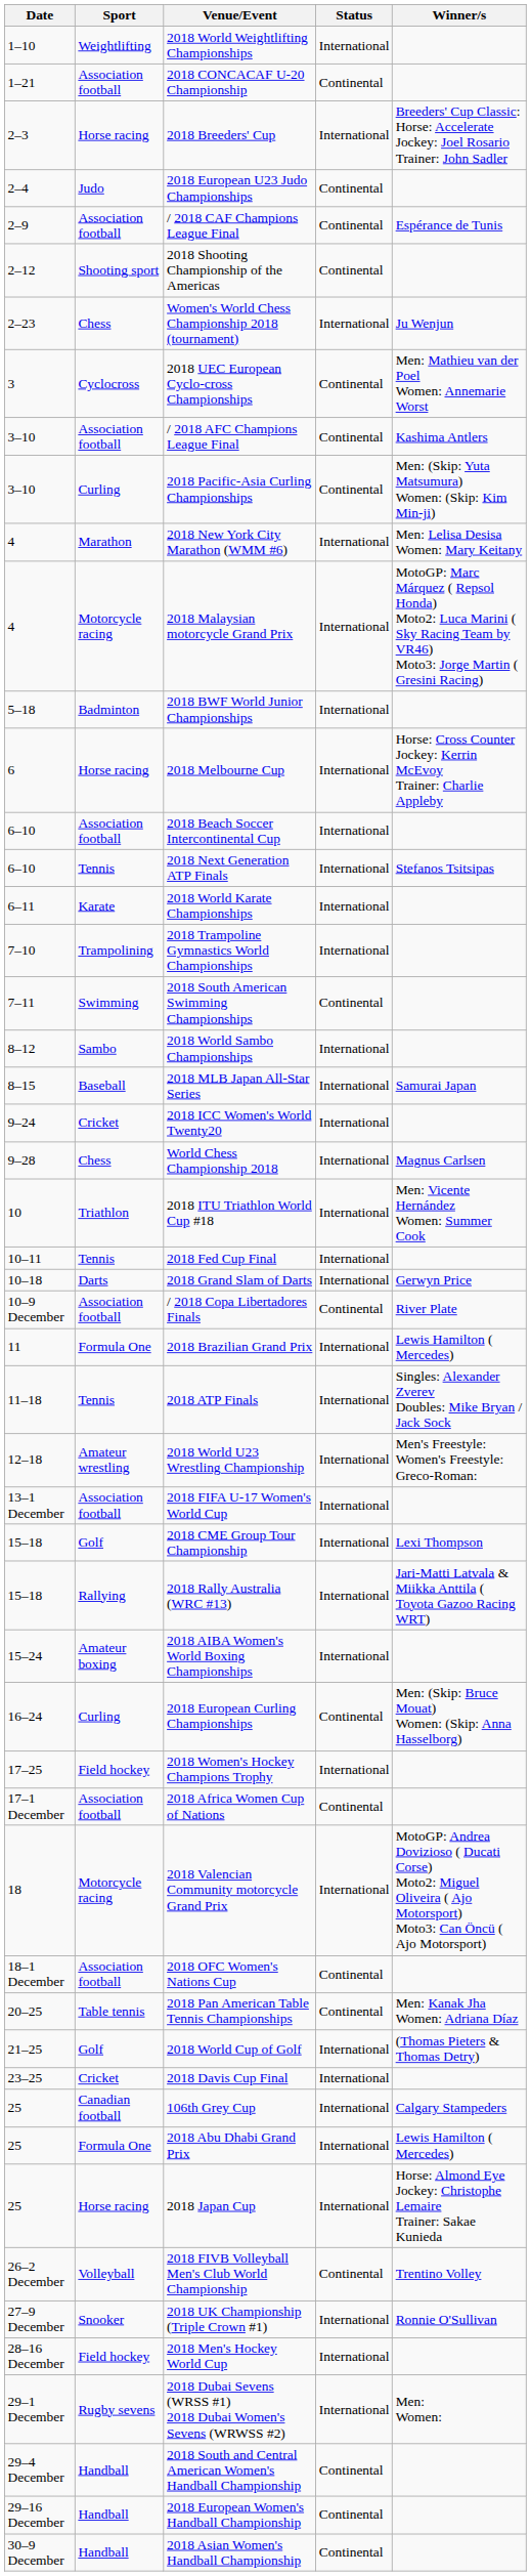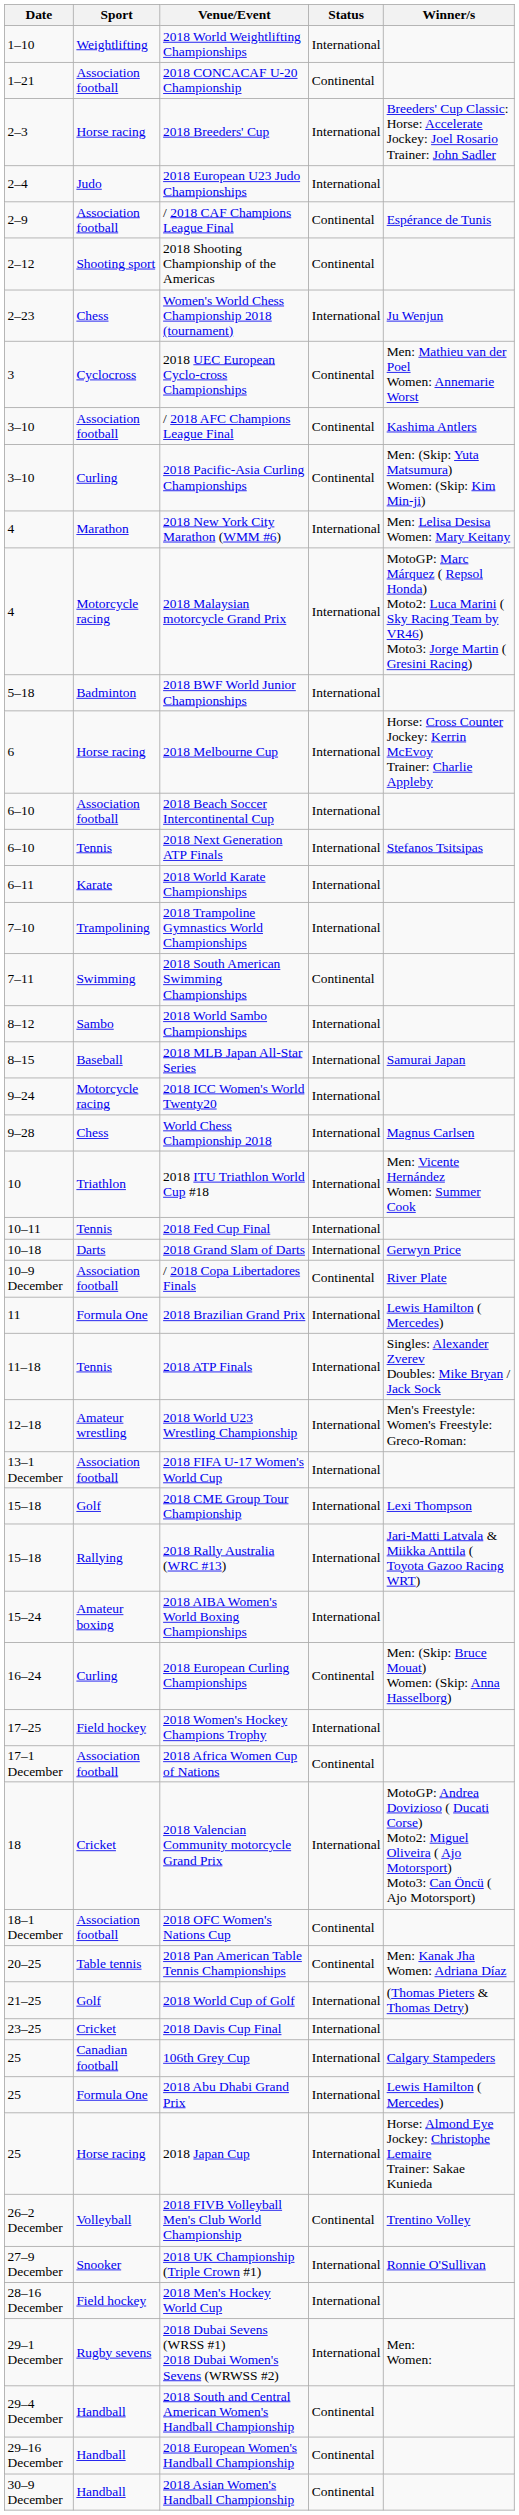 <table class="wikitable sortable">
 <tr>
 <th>Date</th>
 <th>Sport</th>
 <th>Venue/Event</th>
 <th>Status</th>
 <th>Winner/s</th>
 </tr>
 <tr>
 <td>1–10</td>
 <td><a href='#'>Weightlifting</a></td>
 <td> <a href='#'>2018 World Weightlifting Championships</a></td>
 <td>International</td>
 <td></td>
 </tr>
 <tr>
 <td>1–21</td>
 <td><a href='#'>Association football</a></td>
 <td> <a href='#'>2018 CONCACAF U-20 Championship</a></td>
 <td>Continental</td>
 <td></td>
 </tr>
 <tr>
 <td>2–3</td>
 <td><a href='#'>Horse racing</a></td>
 <td> <a href='#'>2018 Breeders' Cup</a></td>
 <td>International</td>
 <td><a href='#'>Breeders' Cup Classic</a>:<br>Horse:  <a href='#'>Accelerate</a><br> Jockey:  <a href='#'>Joel Rosario</a><br> Trainer:  <a href='#'>John Sadler</a></td>
 </tr>
 <tr>
 <td>2–4</td>
 <td><a href='#'>Judo</a></td>
 <td> <a href='#'>2018 European U23 Judo Championships</a></td>
-<td>Continental</td>
+<td>International</td>
 <td></td>
 </tr>
 <tr>
 <td>2–9</td>
 <td><a href='#'>Association football</a></td>
 <td>/ <a href='#'>2018 CAF Champions League Final</a></td>
 <td>Continental</td>
 <td> <a href='#'>Espérance de Tunis</a></td>
 </tr>
 <tr>
 <td>2–12</td>
 <td><a href='#'>Shooting sport</a></td>
 <td> 2018 Shooting Championship of the Americas</td>
 <td>Continental</td>
 <td></td>
 </tr>
 <tr>
 <td>2–23</td>
 <td><a href='#'>Chess</a></td>
 <td> <a href='#'>Women's World Chess Championship 2018 (tournament)</a></td>
 <td>International</td>
 <td> <a href='#'>Ju Wenjun</a></td>
 </tr>
 <tr>
 <td>3</td>
 <td><a href='#'>Cyclocross</a></td>
 <td> 2018 <a href='#'>UEC European Cyclo-cross Championships</a></td>
 <td>Continental</td>
 <td>Men:  <a href='#'>Mathieu van der Poel</a><br>Women:  <a href='#'>Annemarie Worst</a></td>
 </tr>
 <tr>
 <td>3–10</td>
 <td><a href='#'>Association football</a></td>
 <td>/ <a href='#'>2018 AFC Champions League Final</a></td>
 <td>Continental</td>
 <td> <a href='#'>Kashima Antlers</a></td>
 </tr>
 <tr>
 <td>3–10</td>
 <td><a href='#'>Curling</a></td>
 <td> <a href='#'>2018 Pacific-Asia Curling Championships</a></td>
 <td>Continental</td>
 <td>Men:  (Skip: <a href='#'>Yuta Matsumura</a>)<br>Women:  (Skip: <a href='#'>Kim Min-ji</a>)</td>
 </tr>
 <tr>
 <td>4</td>
 <td><a href='#'>Marathon</a></td>
 <td> <a href='#'>2018 New York City Marathon</a> (<a href='#'>WMM #6</a>)</td>
 <td>International</td>
 <td>Men:  <a href='#'>Lelisa Desisa</a><br>Women:  <a href='#'>Mary Keitany</a></td>
 </tr>
 <tr>
 <td>4</td>
 <td><a href='#'>Motorcycle racing</a></td>
 <td> <a href='#'>2018 Malaysian motorcycle Grand Prix</a></td>
 <td>International</td>
 <td>MotoGP:  <a href='#'>Marc Márquez</a> ( <a href='#'>Repsol Honda</a>) <br>Moto2:  <a href='#'>Luca Marini</a> ( <a href='#'>Sky Racing Team by VR46</a>) <br>Moto3:  <a href='#'>Jorge Martin</a> ( <a href='#'>Gresini Racing</a>)</td>
 </tr>
 <tr>
 <td>5–18</td>
 <td><a href='#'>Badminton</a></td>
 <td> <a href='#'>2018 BWF World Junior Championships</a></td>
 <td>International</td>
 <td></td>
 </tr>
 <tr>
 <td>6</td>
 <td><a href='#'>Horse racing</a></td>
 <td> <a href='#'>2018 Melbourne Cup</a></td>
 <td>International</td>
 <td>Horse:  <a href='#'>Cross Counter</a><br> Jockey:  <a href='#'>Kerrin McEvoy</a><br>Trainer:  <a href='#'>Charlie Appleby</a></td>
 </tr>
 <tr>
 <td>6–10</td>
 <td><a href='#'>Association football</a></td>
 <td> <a href='#'>2018 Beach Soccer Intercontinental Cup</a></td>
 <td>International</td>
 <td></td>
 </tr>
 <tr>
 <td>6–10</td>
 <td><a href='#'>Tennis</a></td>
 <td> <a href='#'>2018 Next Generation ATP Finals</a></td>
 <td>International</td>
 <td> <a href='#'>Stefanos Tsitsipas</a></td>
 </tr>
 <tr>
 <td>6–11</td>
 <td><a href='#'>Karate</a></td>
 <td> <a href='#'>2018 World Karate Championships</a></td>
 <td>International</td>
 <td></td>
 </tr>
 <tr>
 <td>7–10</td>
 <td><a href='#'>Trampolining</a></td>
 <td> <a href='#'>2018 Trampoline Gymnastics World Championships</a></td>
 <td>International</td>
 <td></td>
 </tr>
 <tr>
 <td>7–11</td>
 <td><a href='#'>Swimming</a></td>
 <td> <a href='#'>2018 South American Swimming Championships</a></td>
 <td>Continental</td>
 <td></td>
 </tr>
 <tr>
 <td>8–12</td>
 <td><a href='#'>Sambo</a></td>
 <td> <a href='#'>2018 World Sambo Championships</a></td>
 <td>International</td>
 <td></td>
 </tr>
 <tr>
 <td>8–15</td>
 <td><a href='#'>Baseball</a></td>
 <td> <a href='#'>2018 MLB Japan All-Star Series</a></td>
 <td>International</td>
 <td> <a href='#'>Samurai Japan</a></td>
 </tr>
 <tr>
 <td>9–24</td>
-<td><a href='#'>Cricket</a></td>
+<td><a href='#'>Motorcycle racing</a></td>
 <td> <a href='#'>2018 ICC Women's World Twenty20</a></td>
 <td>International</td>
 <td></td>
 </tr>
 <tr>
 <td>9–28</td>
 <td><a href='#'>Chess</a></td>
 <td> <a href='#'>World Chess Championship 2018</a></td>
 <td>International</td>
 <td> <a href='#'>Magnus Carlsen</a></td>
 </tr>
 <tr>
 <td>10</td>
 <td><a href='#'>Triathlon</a></td>
 <td> 2018 <a href='#'>ITU Triathlon World Cup</a> #18</td>
 <td>International</td>
 <td>Men:  <a href='#'>Vicente Hernández</a><br>Women:  <a href='#'>Summer Cook</a></td>
 </tr>
 <tr>
 <td>10–11</td>
 <td><a href='#'>Tennis</a></td>
 <td> <a href='#'>2018 Fed Cup Final</a></td>
 <td>International</td>
 <td></td>
 </tr>
 <tr>
 <td>10–18</td>
 <td><a href='#'>Darts</a></td>
 <td> <a href='#'>2018 Grand Slam of Darts</a></td>
 <td>International</td>
 <td> <a href='#'>Gerwyn Price</a></td>
 </tr>
 <tr>
 <td>10–9 December</td>
 <td><a href='#'>Association football</a></td>
 <td>/ <a href='#'>2018 Copa Libertadores Finals</a></td>
 <td>Continental</td>
 <td> <a href='#'>River Plate</a></td>
 </tr>
 <tr>
 <td>11</td>
 <td><a href='#'>Formula One</a></td>
 <td> <a href='#'>2018 Brazilian Grand Prix</a></td>
 <td>International</td>
 <td> <a href='#'>Lewis Hamilton</a> ( <a href='#'>Mercedes</a>)</td>
 </tr>
 <tr>
 <td>11–18</td>
 <td><a href='#'>Tennis</a></td>
 <td> <a href='#'>2018 ATP Finals</a></td>
 <td>International</td>
 <td>Singles:  <a href='#'>Alexander Zverev</a><br>Doubles:  <a href='#'>Mike Bryan</a> / <a href='#'>Jack Sock</a></td>
 </tr>
 <tr>
 <td>12–18</td>
 <td><a href='#'>Amateur wrestling</a></td>
 <td> <a href='#'>2018 World U23 Wrestling Championship</a></td>
 <td>International</td>
 <td>Men's Freestyle: <br>Women's Freestyle: <br>Greco-Roman: </td>
 </tr>
 <tr>
 <td>13–1 December</td>
 <td><a href='#'>Association football</a></td>
 <td> <a href='#'>2018 FIFA U-17 Women's World Cup</a></td>
 <td>International</td>
 <td></td>
 </tr>
 <tr>
 <td>15–18</td>
 <td><a href='#'>Golf</a></td>
 <td> <a href='#'>2018 CME Group Tour Championship</a></td>
 <td>International</td>
 <td> <a href='#'>Lexi Thompson</a></td>
 </tr>
 <tr>
 <td>15–18</td>
 <td><a href='#'>Rallying</a></td>
 <td> <a href='#'>2018 Rally Australia</a> (<a href='#'>WRC #13</a>)</td>
 <td>International</td>
 <td> <a href='#'>Jari-Matti Latvala</a> & <a href='#'>Miikka Anttila</a> ( <a href='#'>Toyota Gazoo Racing WRT</a>)</td>
 </tr>
 <tr>
 <td>15–24</td>
 <td><a href='#'>Amateur boxing</a></td>
 <td> <a href='#'>2018 AIBA Women's World Boxing Championships</a></td>
 <td>International</td>
 <td></td>
 </tr>
 <tr>
 <td>16–24</td>
 <td><a href='#'>Curling</a></td>
 <td> <a href='#'>2018 European Curling Championships</a></td>
 <td>Continental</td>
 <td>Men:  (Skip: <a href='#'>Bruce Mouat</a>)<br>Women:  (Skip: <a href='#'>Anna Hasselborg</a>)</td>
 </tr>
 <tr>
 <td>17–25</td>
 <td><a href='#'>Field hockey</a></td>
 <td> <a href='#'>2018 Women's Hockey Champions Trophy</a></td>
 <td>International</td>
 <td></td>
 </tr>
 <tr>
 <td>17–1 December</td>
 <td><a href='#'>Association football</a></td>
 <td> <a href='#'>2018 Africa Women Cup of Nations</a></td>
 <td>Continental</td>
 <td></td>
 </tr>
 <tr>
 <td>18</td>
-<td><a href='#'>Motorcycle racing</a></td>
+<td><a href='#'>Cricket</a></td>
 <td> <a href='#'>2018 Valencian Community motorcycle Grand Prix</a></td>
 <td>International</td>
 <td>MotoGP:  <a href='#'>Andrea Dovizioso</a> ( <a href='#'>Ducati Corse</a>) <br>Moto2:  <a href='#'>Miguel Oliveira</a> ( <a href='#'>Ajo Motorsport</a>) <br>Moto3:  <a href='#'>Can Öncü</a> ( Ajo Motorsport)</td>
 </tr>
 <tr>
 <td>18–1 December</td>
 <td><a href='#'>Association football</a></td>
 <td> <a href='#'>2018 OFC Women's Nations Cup</a></td>
 <td>Continental</td>
 <td></td>
 </tr>
 <tr>
 <td>20–25</td>
 <td><a href='#'>Table tennis</a></td>
 <td> <a href='#'>2018 Pan American Table Tennis Championships</a></td>
 <td>Continental</td>
 <td>Men:  <a href='#'>Kanak Jha</a><br>Women:  <a href='#'>Adriana Díaz</a></td>
 </tr>
 <tr>
 <td>21–25</td>
 <td><a href='#'>Golf</a></td>
 <td> <a href='#'>2018 World Cup of Golf</a></td>
 <td>International</td>
 <td> (<a href='#'>Thomas Pieters</a> & <a href='#'>Thomas Detry</a>)</td>
 </tr>
 <tr>
 <td>23–25</td>
 <td><a href='#'>Cricket</a></td>
 <td> <a href='#'>2018 Davis Cup Final</a></td>
 <td>International</td>
 <td></td>
 </tr>
 <tr>
 <td>25</td>
 <td><a href='#'>Canadian football</a></td>
 <td> <a href='#'>106th Grey Cup</a></td>
 <td>International</td>
 <td> <a href='#'>Calgary Stampeders</a></td>
 </tr>
 <tr>
 <td>25</td>
 <td><a href='#'>Formula One</a></td>
 <td> <a href='#'>2018 Abu Dhabi Grand Prix</a></td>
 <td>International</td>
 <td> <a href='#'>Lewis Hamilton</a> ( <a href='#'>Mercedes</a>)</td>
 </tr>
 <tr>
 <td>25</td>
 <td><a href='#'>Horse racing</a></td>
 <td> 2018 <a href='#'>Japan Cup</a></td>
 <td>International</td>
 <td>Horse:  <a href='#'>Almond Eye</a><br>Jockey:  <a href='#'>Christophe Lemaire</a><br>Trainer:  Sakae Kunieda</td>
 </tr>
 <tr>
 <td>26–2 December</td>
 <td><a href='#'>Volleyball</a></td>
 <td> <a href='#'>2018 FIVB Volleyball Men's Club World Championship</a></td>
 <td>Continental</td>
 <td> <a href='#'>Trentino Volley</a></td>
 </tr>
 <tr>
 <td>27–9 December</td>
 <td><a href='#'>Snooker</a></td>
 <td> <a href='#'>2018 UK Championship</a> (<a href='#'>Triple Crown</a> #1)</td>
 <td>International</td>
 <td> <a href='#'>Ronnie O'Sullivan</a></td>
 </tr>
 <tr>
 <td>28–16 December</td>
 <td><a href='#'>Field hockey</a></td>
 <td> <a href='#'>2018 Men's Hockey World Cup</a></td>
 <td>International</td>
 <td></td>
 </tr>
 <tr>
 <td>29–1 December</td>
 <td><a href='#'>Rugby sevens</a></td>
 <td> <a href='#'>2018 Dubai Sevens</a> (WRSS #1)<br> <a href='#'>2018 Dubai Women's Sevens</a> (WRWSS #2)</td>
 <td>International</td>
 <td>Men: <br>Women: </td>
 </tr>
 <tr>
 <td>29–4 December</td>
 <td><a href='#'>Handball</a></td>
 <td> <a href='#'>2018 South and Central American Women's Handball Championship</a></td>
 <td>Continental</td>
 <td></td>
 </tr>
 <tr>
 <td>29–16 December</td>
 <td><a href='#'>Handball</a></td>
 <td> <a href='#'>2018 European Women's Handball Championship</a></td>
 <td>Continental</td>
 <td></td>
 </tr>
 <tr>
 <td>30–9 December</td>
 <td><a href='#'>Handball</a></td>
 <td> <a href='#'>2018 Asian Women's Handball Championship</a></td>
 <td>Continental</td>
 <td></td>
 </tr>
 </table>
